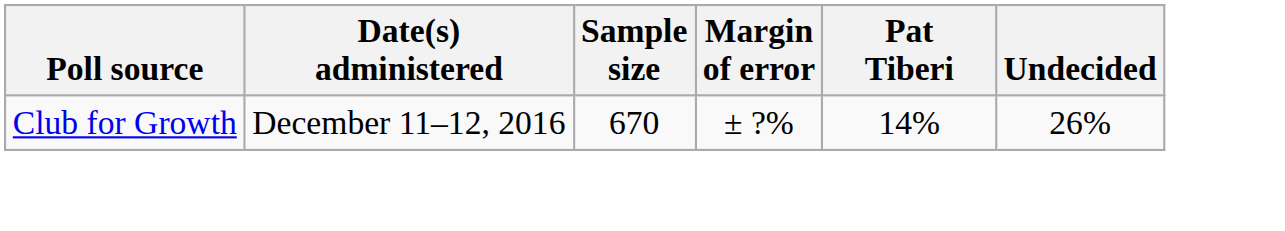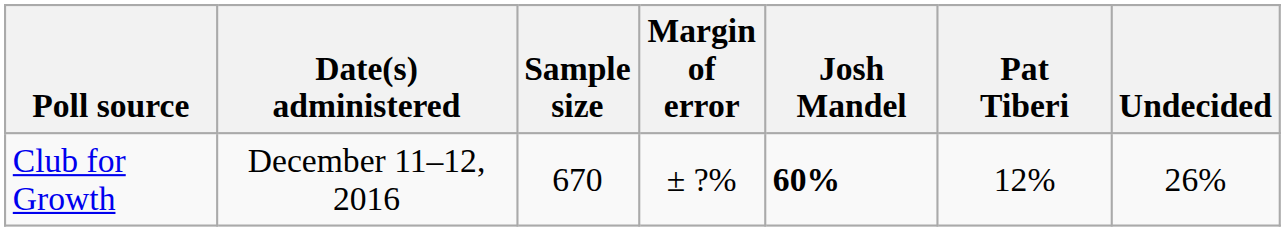 <table class="wikitable">
 <tr valign=bottom>
 <th>Poll source</th>
 <th>Date(s)<br>administered</th>
 <th>Sample<br>size</th>
 <th>Margin<br>of error</th>
+<th style="width:75px;">Josh<br>Mandel</th>
 <th style="width:75px;">Pat<br>Tiberi</th>
 <th>Undecided</th>
 </tr>
 <tr>
 <td><a href='#'>Club for Growth</a></td>
 <td align=center>December 11–12, 2016</td>
 <td align=center>670</td>
 <td align=center>± ?%</td>
-<td align=center>14%</td>
+<td><strong>60%</strong></td>
+<td align=center>12%</td>
 <td align=center>26%</td>
 </tr>
 </table>
